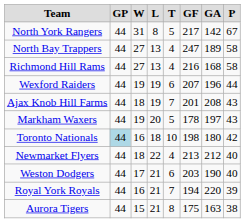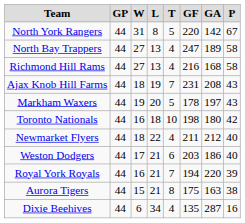 <table class="wikitable">
 <tr align="center"  bgcolor="#dddddd">
 <td><strong>Team</strong></td>
 <td><strong>GP</strong></td>
 <td><strong>W</strong></td>
 <td><strong>L</strong></td>
 <td><strong>T</strong></td>
 <td><strong>GF</strong></td>
 <td><strong>GA</strong></td>
 <td><strong>P</strong></td>
 </tr>
 <tr align="center">
 <td><a href='#'>North York Rangers</a></td>
 <td>44</td>
 <td>31</td>
 <td>8</td>
 <td>5</td>
-<td>217</td>
+<td>220</td>
 <td>142</td>
 <td>67</td>
 </tr>
 <tr align="center">
 <td><a href='#'>North Bay Trappers</a></td>
 <td>44</td>
 <td>27</td>
 <td>13</td>
 <td>4</td>
 <td>247</td>
 <td>189</td>
 <td>58</td>
 </tr>
 <tr align="center">
 <td><a href='#'>Richmond Hill Rams</a></td>
 <td>44</td>
 <td>27</td>
 <td>13</td>
 <td>4</td>
 <td>216</td>
 <td>168</td>
 <td>58</td>
 </tr>
 <tr align="center">
-<td><a href='#'>Wexford Raiders</a></td>
-<td>44</td>
-<td>19</td>
-<td>19</td>
-<td>6</td>
-<td>207</td>
-<td>196</td>
-<td>44</td>
-</tr>
-<tr align="center">
 <td><a href='#'>Ajax Knob Hill Farms</a></td>
 <td>44</td>
 <td>18</td>
 <td>19</td>
 <td>7</td>
-<td>201</td>
+<td>231</td>
 <td>208</td>
 <td>43</td>
 </tr>
 <tr align="center">
 <td><a href='#'>Markham Waxers</a></td>
 <td>44</td>
 <td>19</td>
 <td>20</td>
 <td>5</td>
 <td>178</td>
 <td>197</td>
 <td>43</td>
 </tr>
 <tr align="center">
 <td><a href='#'>Toronto Nationals</a></td>
-<td style="background: lightblue;">44</td>
+<td>44</td>
 <td>16</td>
 <td>18</td>
 <td>10</td>
 <td>198</td>
 <td>180</td>
 <td>42</td>
 </tr>
 <tr align="center">
 <td><a href='#'>Newmarket Flyers</a></td>
 <td>44</td>
 <td>18</td>
 <td>22</td>
 <td>4</td>
-<td>213</td>
+<td>211</td>
 <td>212</td>
 <td>40</td>
 </tr>
 <tr align="center">
 <td><a href='#'>Weston Dodgers</a></td>
 <td>44</td>
 <td>17</td>
 <td>21</td>
 <td>6</td>
 <td>203</td>
-<td>190</td>
+<td>186</td>
 <td>40</td>
 </tr>
 <tr align="center">
 <td><a href='#'>Royal York Royals</a></td>
 <td>44</td>
 <td>16</td>
 <td>21</td>
 <td>7</td>
 <td>194</td>
 <td>220</td>
 <td>39</td>
 </tr>
 <tr align="center">
 <td><a href='#'>Aurora Tigers</a></td>
 <td>44</td>
 <td>15</td>
 <td>21</td>
 <td>8</td>
 <td>175</td>
 <td>163</td>
 <td>38</td>
 </tr>
+<tr align="center">
+<td><a href='#'>Dixie Beehives</a></td>
+<td>44</td>
+<td>6</td>
+<td>34</td>
+<td>4</td>
+<td>135</td>
+<td>287</td>
+<td>16</td>
+</tr>
 </table>
